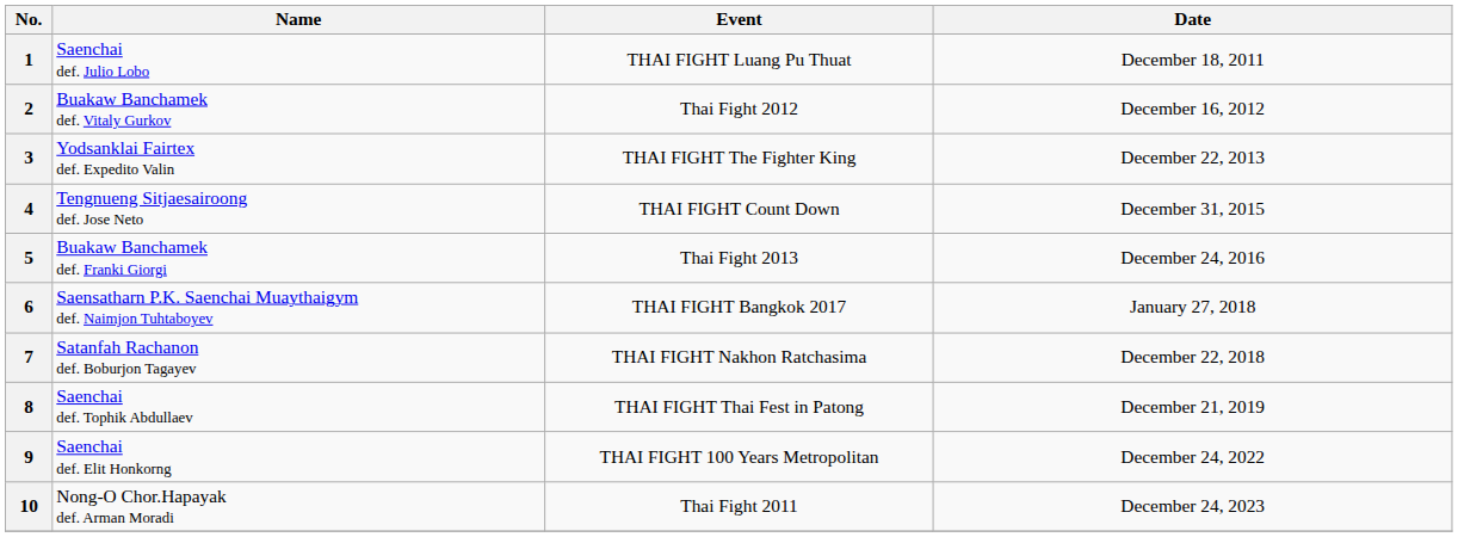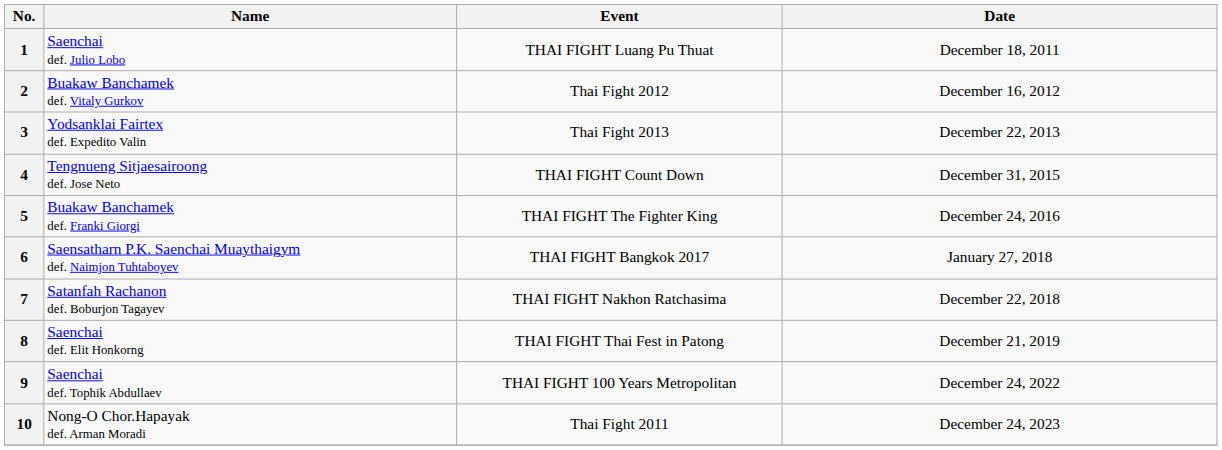 <table class="wikitable" width=100%>
 <tr>
 <th width=1%>No.</th>
 <th width=19%>Name</th>
 <th width=15%>Event</th>
 <th width=20%>Date</th>
 </tr>
 <tr>
 <th>1</th>
 <td align=left> <a href='#'>Saenchai</a> <br><small>def. <a href='#'>Julio Lobo</a></small></td>
 <td align=center>THAI FIGHT Luang Pu Thuat<br></td>
 <td align=center>December 18, 2011</td>
 </tr>
 <tr>
 <th>2</th>
 <td align=left> <a href='#'>Buakaw Banchamek</a> <br><small>def. <a href='#'>Vitaly Gurkov</a></small></td>
 <td align=center>Thai Fight 2012<br></td>
 <td align=center>December 16, 2012</td>
 </tr>
 <tr>
 <th>3</th>
 <td align=left> <a href='#'>Yodsanklai Fairtex</a>  <br><small>def. Expedito Valin</small></td>
-<td align=center>THAI FIGHT The Fighter King<br></td>
+<td align=center>Thai Fight 2013<br></td>
 <td align=center>December 22, 2013</td>
 </tr>
 <tr>
 <th>4</th>
 <td align=left> <a href='#'>Tengnueng Sitjaesairoong</a> <br><small>def. Jose Neto</small></td>
 <td align=center>THAI FIGHT Count Down<br></td>
 <td align=center>December 31, 2015</td>
 </tr>
 <tr>
 <th>5</th>
 <td align=left> <a href='#'>Buakaw Banchamek</a> <br><small>def. <a href='#'>Franki Giorgi</a></small></td>
-<td align=center>Thai Fight 2013<br></td>
+<td align=center>THAI FIGHT The Fighter King<br></td>
 <td align=center>December 24, 2016</td>
 </tr>
 <tr>
 <th>6</th>
 <td align=left> <a href='#'>Saensatharn P.K. Saenchai Muaythaigym</a> <br><small>def. <a href='#'>Naimjon Tuhtaboyev</a></small></td>
 <td align=center>THAI FIGHT Bangkok 2017<br></td>
 <td align=center>January 27, 2018</td>
 </tr>
 <tr>
 <th>7</th>
 <td align=left> <a href='#'>Satanfah Rachanon</a> <br><small>def. Boburjon Tagayev</small></td>
 <td align=center>THAI FIGHT Nakhon Ratchasima<br></td>
 <td align=center>December 22, 2018</td>
 </tr>
 <tr>
 <th>8</th>
-<td align=left> <a href='#'>Saenchai</a> <br><small>def. Tophik Abdullaev</small></td>
+<td align=left> <a href='#'>Saenchai</a> <br><small>def. Elit Honkorng</small></td>
 <td align=center>THAI FIGHT Thai Fest in Patong<br></td>
 <td align=center>December 21, 2019</td>
 </tr>
 <tr>
 <th>9</th>
-<td align=left> <a href='#'>Saenchai</a> <br><small>def. Elit Honkorng</small></td>
+<td align=left> <a href='#'>Saenchai</a> <br><small>def. Tophik Abdullaev</small></td>
 <td align=center>THAI FIGHT 100 Years Metropolitan<br></td>
 <td align=center>December 24, 2022</td>
 </tr>
 <tr>
 <th>10</th>
 <td align=left> Nong-O Chor.Hapayak <br><small>def. Arman Moradi</small></td>
 <td align=center>Thai Fight 2011<br></td>
 <td align=center>December 24, 2023</td>
 </tr>
 <tr>
 </tr>
 </table>
